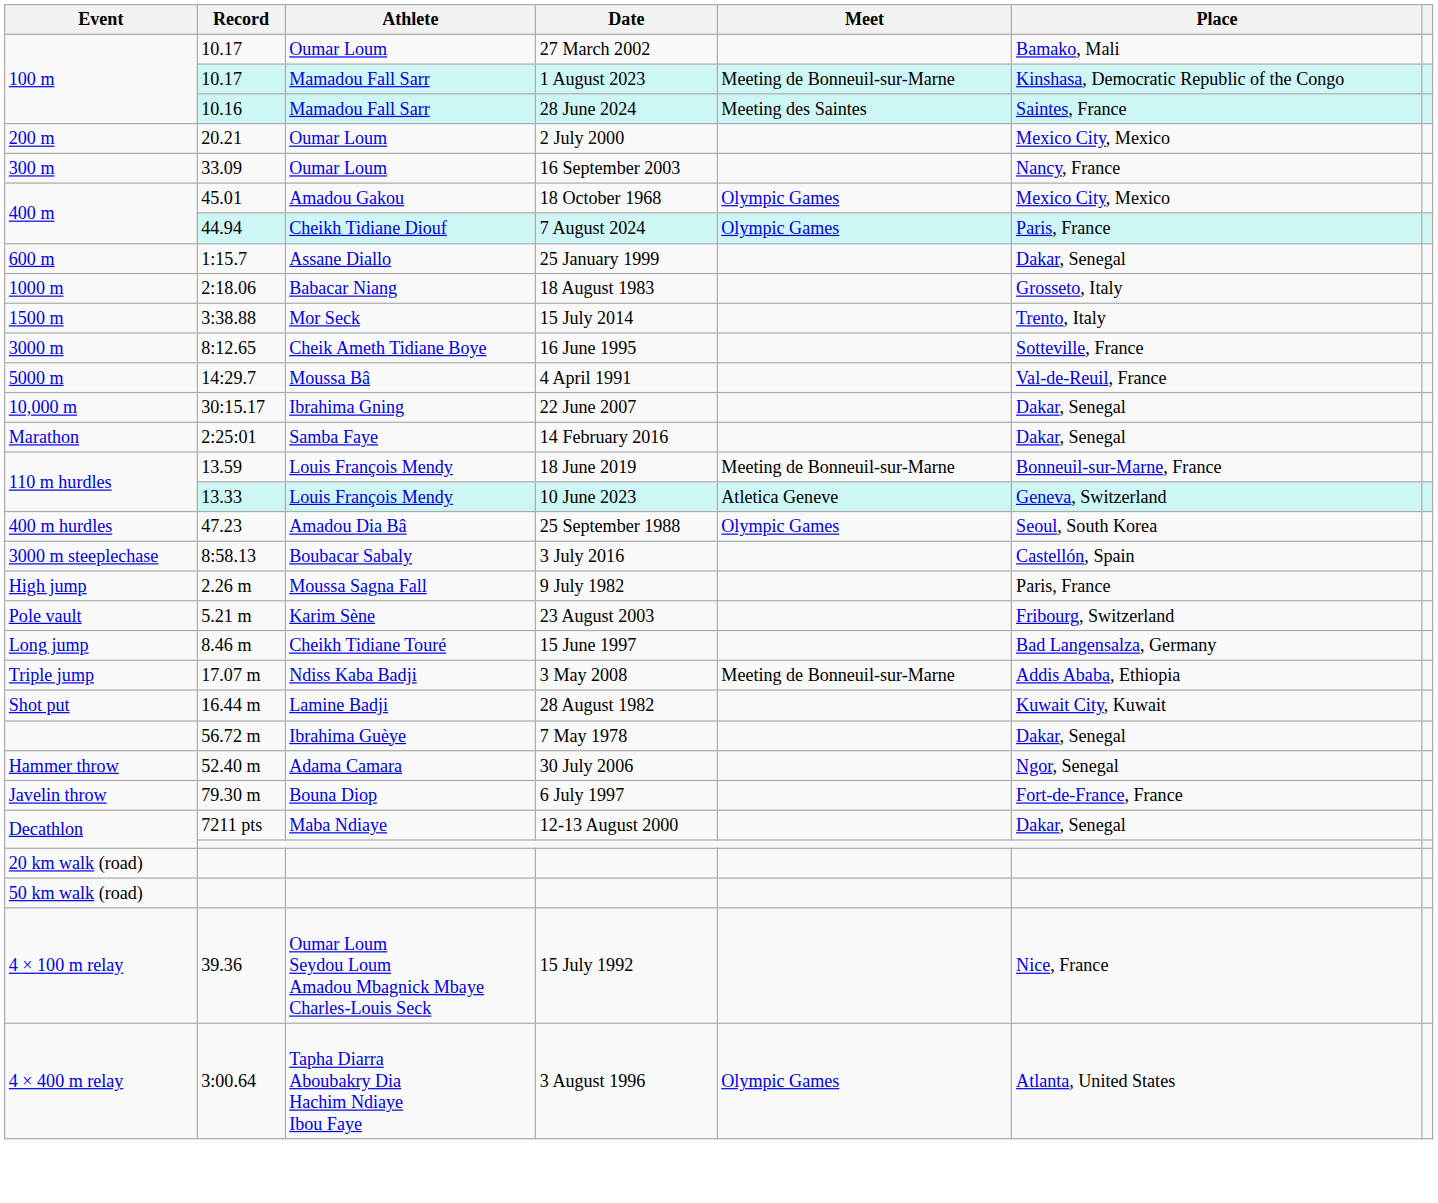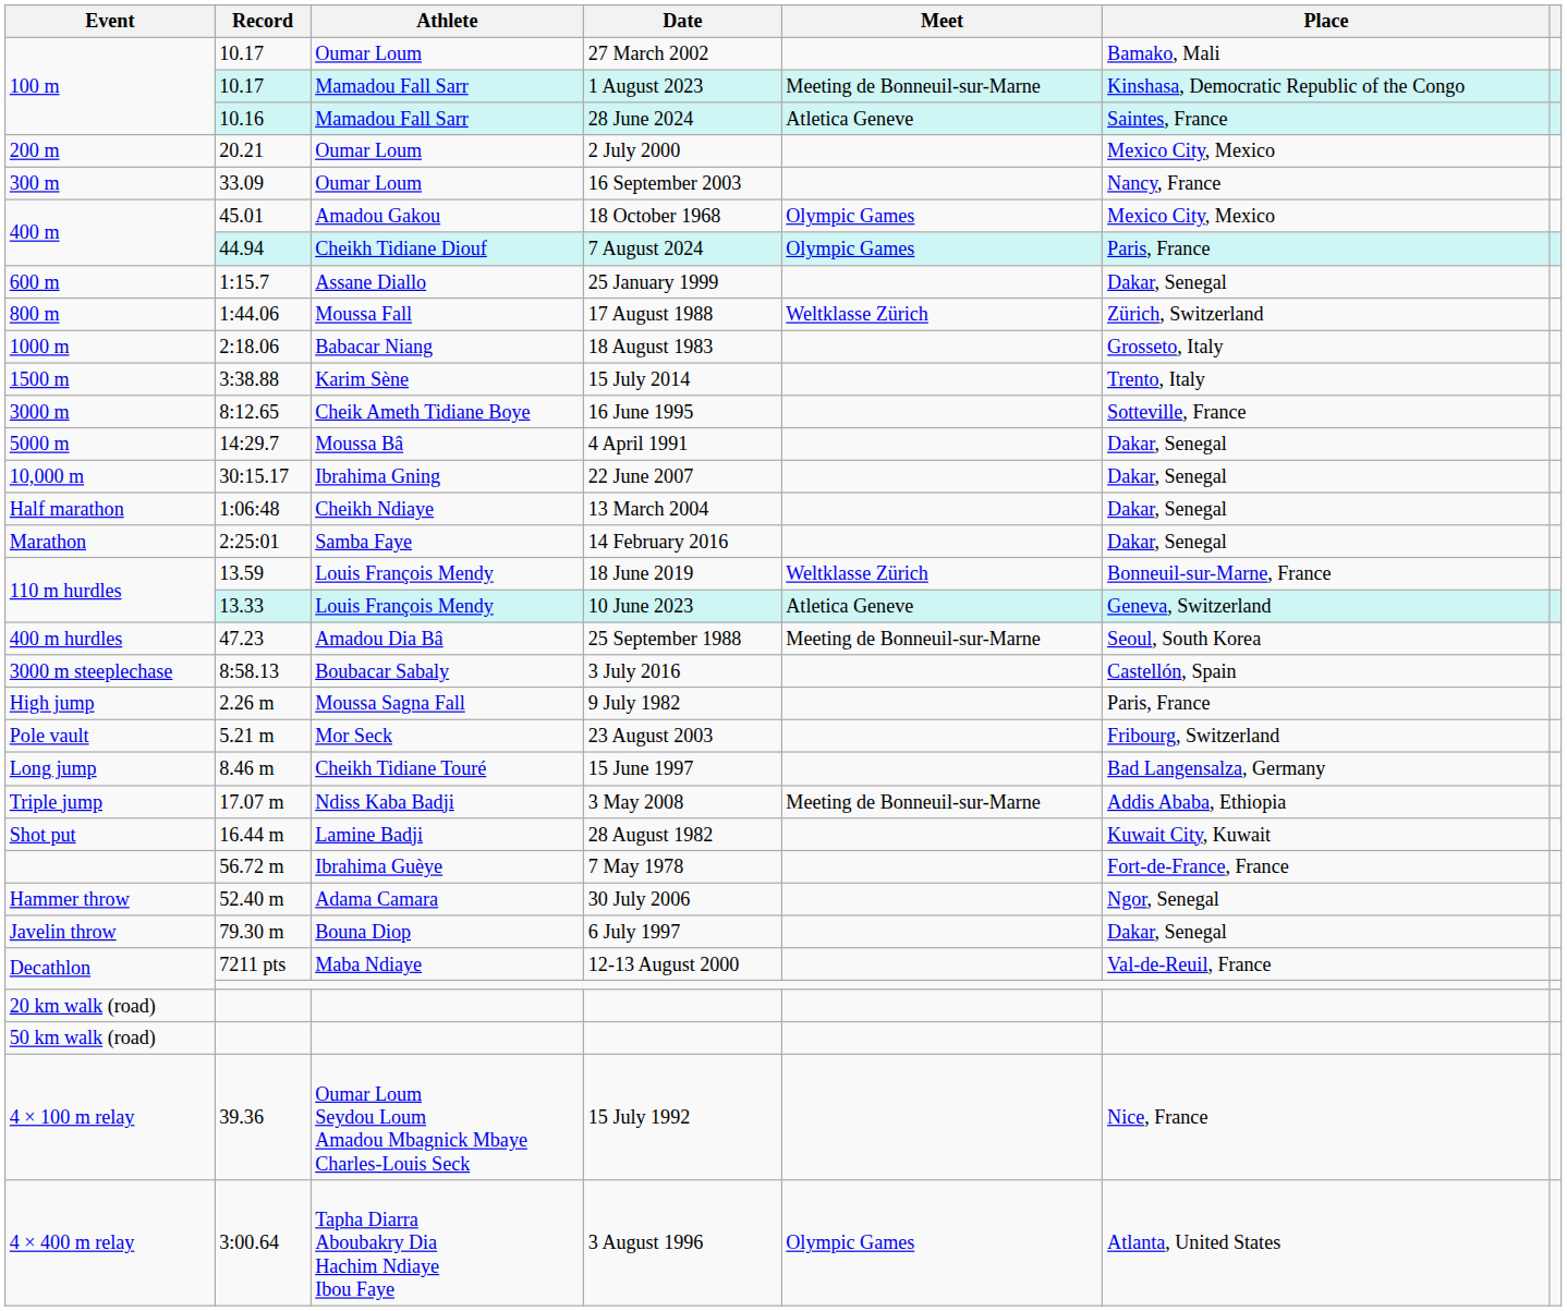 <table class="wikitable" style="font-size:95%; width: 95%;">
 <tr>
 <th>Event</th>
 <th>Record</th>
 <th>Athlete</th>
 <th>Date</th>
 <th>Meet</th>
 <th>Place</th>
 <th></th>
 </tr>
 <tr>
 <td rowspan=3><a href='#'>100 m</a></td>
 <td>10.17 </td>
 <td><a href='#'>Oumar Loum</a></td>
 <td>27 March 2002</td>
 <td></td>
 <td><a href='#'>Bamako</a>, Mali</td>
 <td></td>
 </tr>
 <tr bgcolor=#CEF6F5>
 <td>10.17 </td>
 <td><a href='#'>Mamadou Fall Sarr</a></td>
 <td>1 August 2023</td>
 <td>Meeting de Bonneuil-sur-Marne</td>
 <td><a href='#'>Kinshasa</a>, Democratic Republic of the Congo</td>
 <td></td>
 </tr>
 <tr bgcolor=#CEF6F5>
 <td>10.16 </td>
 <td><a href='#'>Mamadou Fall Sarr</a></td>
 <td>28 June 2024</td>
-<td>Meeting des Saintes</td>
+<td>Atletica Geneve</td>
 <td><a href='#'>Saintes</a>, France</td>
 <td></td>
 </tr>
 <tr>
 <td><a href='#'>200 m</a></td>
 <td>20.21  </td>
 <td><a href='#'>Oumar Loum</a></td>
 <td>2 July 2000</td>
 <td></td>
 <td><a href='#'>Mexico City</a>, Mexico</td>
 <td></td>
 </tr>
 <tr>
 <td><a href='#'>300 m</a></td>
 <td>33.09</td>
 <td><a href='#'>Oumar Loum</a></td>
 <td>16 September 2003</td>
 <td></td>
 <td><a href='#'>Nancy</a>, France</td>
 <td></td>
 </tr>
 <tr>
 <td rowspan=2><a href='#'>400 m</a></td>
 <td>45.01 </td>
 <td><a href='#'>Amadou Gakou</a></td>
 <td>18 October 1968</td>
 <td><a href='#'>Olympic Games</a></td>
 <td><a href='#'>Mexico City</a>, Mexico</td>
 <td></td>
 </tr>
 <tr bgcolor=#CEF6F5>
 <td>44.94</td>
 <td><a href='#'>Cheikh Tidiane Diouf</a></td>
 <td>7 August 2024</td>
 <td><a href='#'>Olympic Games</a></td>
 <td><a href='#'>Paris</a>, France</td>
 <td></td>
 </tr>
 <tr>
 <td><a href='#'>600 m</a></td>
 <td>1:15.7 </td>
 <td><a href='#'>Assane Diallo</a></td>
 <td>25 January 1999</td>
 <td></td>
 <td><a href='#'>Dakar</a>, Senegal</td>
 <td></td>
 </tr>
 <tr>
+<td><a href='#'>800 m</a></td>
+<td>1:44.06</td>
+<td><a href='#'>Moussa Fall</a></td>
+<td>17 August 1988</td>
+<td><a href='#'>Weltklasse Zürich</a></td>
+<td><a href='#'>Zürich</a>, Switzerland</td>
+<td></td>
+</tr>
+<tr>
 <td><a href='#'>1000 m</a></td>
 <td>2:18.06</td>
 <td><a href='#'>Babacar Niang</a></td>
 <td>18 August 1983</td>
 <td></td>
 <td><a href='#'>Grosseto</a>, Italy</td>
 <td></td>
 </tr>
 <tr>
 <td><a href='#'>1500 m</a></td>
 <td>3:38.88</td>
-<td><a href='#'>Mor Seck</a></td>
+<td><a href='#'>Karim Sène</a></td>
 <td>15 July 2014</td>
 <td></td>
 <td><a href='#'>Trento</a>, Italy</td>
 <td></td>
 </tr>
 <tr>
 <td><a href='#'>3000 m</a></td>
 <td>8:12.65</td>
 <td><a href='#'>Cheik Ameth Tidiane Boye</a></td>
 <td>16 June 1995</td>
 <td></td>
 <td><a href='#'>Sotteville</a>, France</td>
 <td></td>
 </tr>
 <tr>
 <td><a href='#'>5000 m</a></td>
 <td>14:29.7</td>
 <td><a href='#'>Moussa Bâ</a></td>
 <td>4 April 1991</td>
 <td></td>
-<td><a href='#'>Val-de-Reuil</a>, France</td>
+<td><a href='#'>Dakar</a>, Senegal</td>
 <td></td>
 </tr>
 <tr>
 <td><a href='#'>10,000 m</a></td>
 <td>30:15.17</td>
 <td><a href='#'>Ibrahima Gning</a></td>
 <td>22 June 2007</td>
+<td></td>
+<td><a href='#'>Dakar</a>, Senegal</td>
+<td></td>
+</tr>
+<tr>
+<td><a href='#'>Half marathon</a></td>
+<td>1:06:48</td>
+<td><a href='#'>Cheikh Ndiaye</a></td>
+<td>13 March 2004</td>
 <td></td>
 <td><a href='#'>Dakar</a>, Senegal</td>
 <td></td>
 </tr>
 <tr>
 <td><a href='#'>Marathon</a></td>
 <td>2:25:01</td>
 <td><a href='#'>Samba Faye</a></td>
 <td>14 February 2016</td>
 <td></td>
 <td><a href='#'>Dakar</a>, Senegal</td>
 <td></td>
 </tr>
 <tr>
 <td rowspan=2><a href='#'>110 m hurdles</a></td>
 <td>13.59 </td>
 <td><a href='#'>Louis François Mendy</a></td>
 <td>18 June 2019</td>
-<td>Meeting de Bonneuil-sur-Marne</td>
+<td><a href='#'>Weltklasse Zürich</a></td>
 <td><a href='#'>Bonneuil-sur-Marne</a>, France</td>
 <td></td>
 </tr>
 <tr bgcolor=#CEF6F5>
 <td>13.33 </td>
 <td><a href='#'>Louis François Mendy</a></td>
 <td>10 June 2023</td>
 <td>Atletica Geneve</td>
 <td><a href='#'>Geneva</a>, Switzerland</td>
 <td></td>
 </tr>
 <tr>
 <td><a href='#'>400 m hurdles</a></td>
 <td>47.23</td>
 <td><a href='#'>Amadou Dia Bâ</a></td>
 <td>25 September 1988</td>
-<td><a href='#'>Olympic Games</a></td>
+<td>Meeting de Bonneuil-sur-Marne</td>
 <td><a href='#'>Seoul</a>, South Korea</td>
 <td></td>
 </tr>
 <tr>
 <td><a href='#'>3000 m steeplechase</a></td>
 <td>8:58.13</td>
 <td><a href='#'>Boubacar Sabaly</a></td>
 <td>3 July 2016</td>
 <td></td>
 <td><a href='#'>Castellón</a>, Spain</td>
 <td></td>
 </tr>
 <tr>
 <td><a href='#'>High jump</a></td>
 <td>2.26 m</td>
 <td><a href='#'>Moussa Sagna Fall</a></td>
 <td>9 July 1982</td>
 <td></td>
 <td>Paris, France</td>
 <td></td>
 </tr>
 <tr>
 <td><a href='#'>Pole vault</a></td>
 <td>5.21 m</td>
-<td><a href='#'>Karim Sène</a></td>
+<td><a href='#'>Mor Seck</a></td>
 <td>23 August 2003</td>
 <td></td>
 <td><a href='#'>Fribourg</a>, Switzerland</td>
 <td></td>
 </tr>
 <tr>
 <td><a href='#'>Long jump</a></td>
 <td>8.46 m </td>
 <td><a href='#'>Cheikh Tidiane Touré</a></td>
 <td>15 June 1997</td>
 <td></td>
 <td><a href='#'>Bad Langensalza</a>, Germany</td>
 <td></td>
 </tr>
 <tr>
 <td><a href='#'>Triple jump</a></td>
 <td>17.07 m  </td>
 <td><a href='#'>Ndiss Kaba Badji</a></td>
 <td>3 May 2008</td>
 <td>Meeting de Bonneuil-sur-Marne</td>
 <td><a href='#'>Addis Ababa</a>, Ethiopia</td>
 <td></td>
 </tr>
 <tr>
 <td><a href='#'>Shot put</a></td>
 <td>16.44 m</td>
 <td><a href='#'>Lamine Badji</a></td>
 <td>28 August 1982</td>
 <td></td>
 <td><a href='#'>Kuwait City</a>, Kuwait</td>
 <td></td>
 </tr>
 <tr>
 <td></td>
 <td>56.72 m</td>
 <td><a href='#'>Ibrahima Guèye</a></td>
 <td>7 May 1978</td>
 <td></td>
-<td><a href='#'>Dakar</a>, Senegal</td>
+<td><a href='#'>Fort-de-France</a>, France</td>
 <td></td>
 </tr>
 <tr>
 <td><a href='#'>Hammer throw</a></td>
 <td>52.40 m</td>
 <td><a href='#'>Adama Camara</a></td>
 <td>30 July 2006</td>
 <td></td>
 <td><a href='#'>Ngor</a>, Senegal</td>
 <td></td>
 </tr>
 <tr>
 <td><a href='#'>Javelin throw</a></td>
 <td>79.30 m</td>
 <td><a href='#'>Bouna Diop</a></td>
 <td>6 July 1997</td>
 <td></td>
-<td><a href='#'>Fort-de-France</a>, France</td>
+<td><a href='#'>Dakar</a>, Senegal</td>
 <td></td>
 </tr>
 <tr>
 <td rowspan=2><a href='#'>Decathlon</a></td>
 <td>7211 pts</td>
 <td><a href='#'>Maba Ndiaye</a></td>
 <td>12-13 August 2000</td>
 <td></td>
-<td><a href='#'>Dakar</a>, Senegal</td>
+<td><a href='#'>Val-de-Reuil</a>, France</td>
 <td></td>
 </tr>
 <tr>
 <td colspan=5></td>
 <td></td>
 </tr>
 <tr>
 <td><a href='#'>20 km walk</a> (road)</td>
 <td></td>
 <td></td>
 <td></td>
 <td></td>
 <td></td>
 <td></td>
 </tr>
 <tr>
 <td><a href='#'>50 km walk</a> (road)</td>
 <td></td>
 <td></td>
 <td></td>
 <td></td>
 <td></td>
 <td></td>
 </tr>
 <tr>
 <td><a href='#'>4 × 100 m relay</a></td>
 <td>39.36</td>
 <td><br><a href='#'>Oumar Loum</a><br><a href='#'>Seydou Loum</a><br><a href='#'>Amadou Mbagnick Mbaye</a><br><a href='#'>Charles-Louis Seck</a></td>
 <td>15 July 1992</td>
 <td></td>
 <td><a href='#'>Nice</a>, France</td>
 <td></td>
 </tr>
 <tr>
 <td><a href='#'>4 × 400 m relay</a></td>
 <td>3:00.64</td>
 <td><br><a href='#'>Tapha Diarra</a><br><a href='#'>Aboubakry Dia</a><br><a href='#'>Hachim Ndiaye</a><br><a href='#'>Ibou Faye</a></td>
 <td>3 August 1996</td>
 <td><a href='#'>Olympic Games</a></td>
 <td><a href='#'>Atlanta</a>, United States</td>
 <td></td>
 </tr>
 </table>
